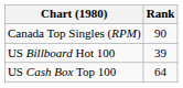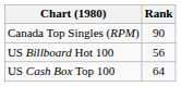 <table class="wikitable sortable">
 <tr>
 <th>Chart (1980)</th>
 <th>Rank</th>
 </tr>
 <tr>
 <td>Canada Top Singles (<em>RPM</em>)</td>
 <td style="text-align:center;">90</td>
 </tr>
 <tr>
 <td>US <em>Billboard</em> Hot 100</td>
-<td style="text-align:center;">39</td>
+<td style="text-align:center;">56</td>
 </tr>
 <tr>
 <td>US <em>Cash Box</em> Top 100</td>
 <td style="text-align:center;">64</td>
 </tr>
 </table>
